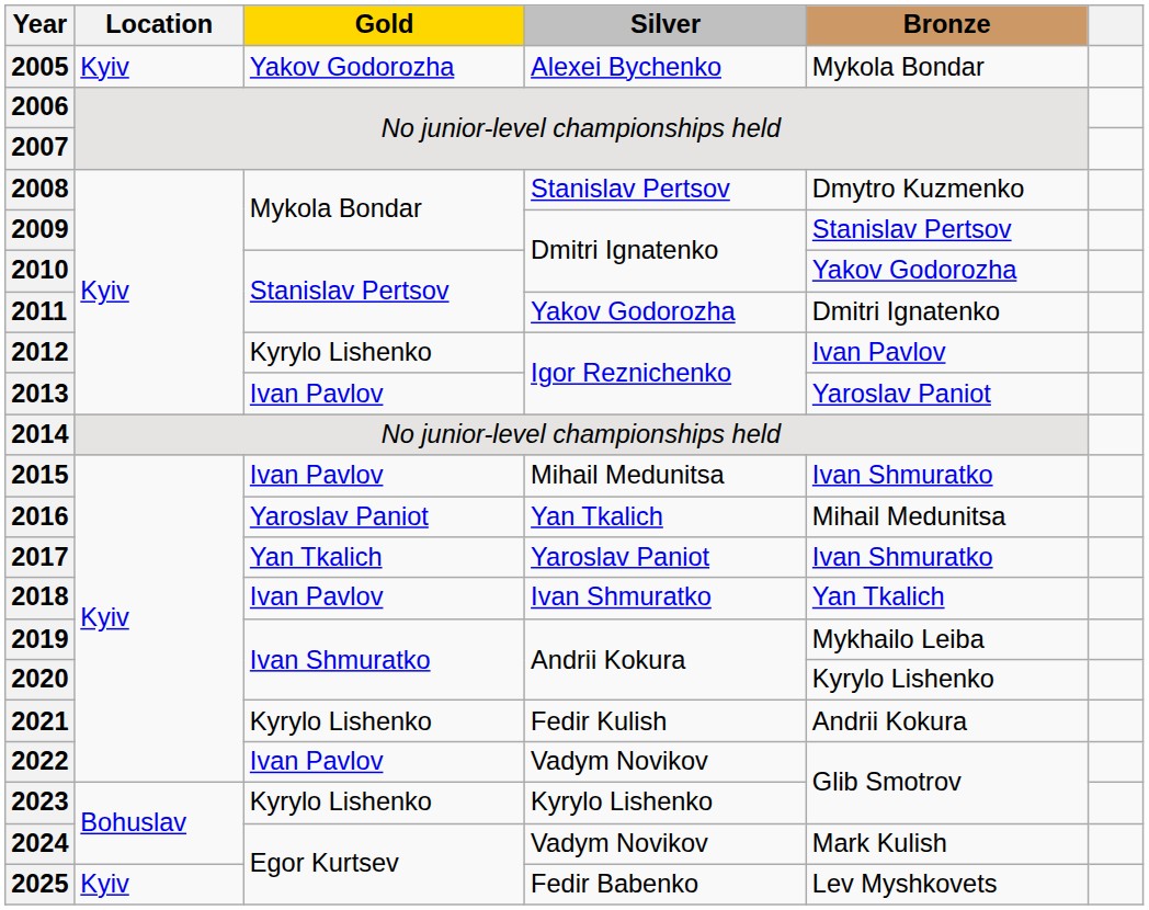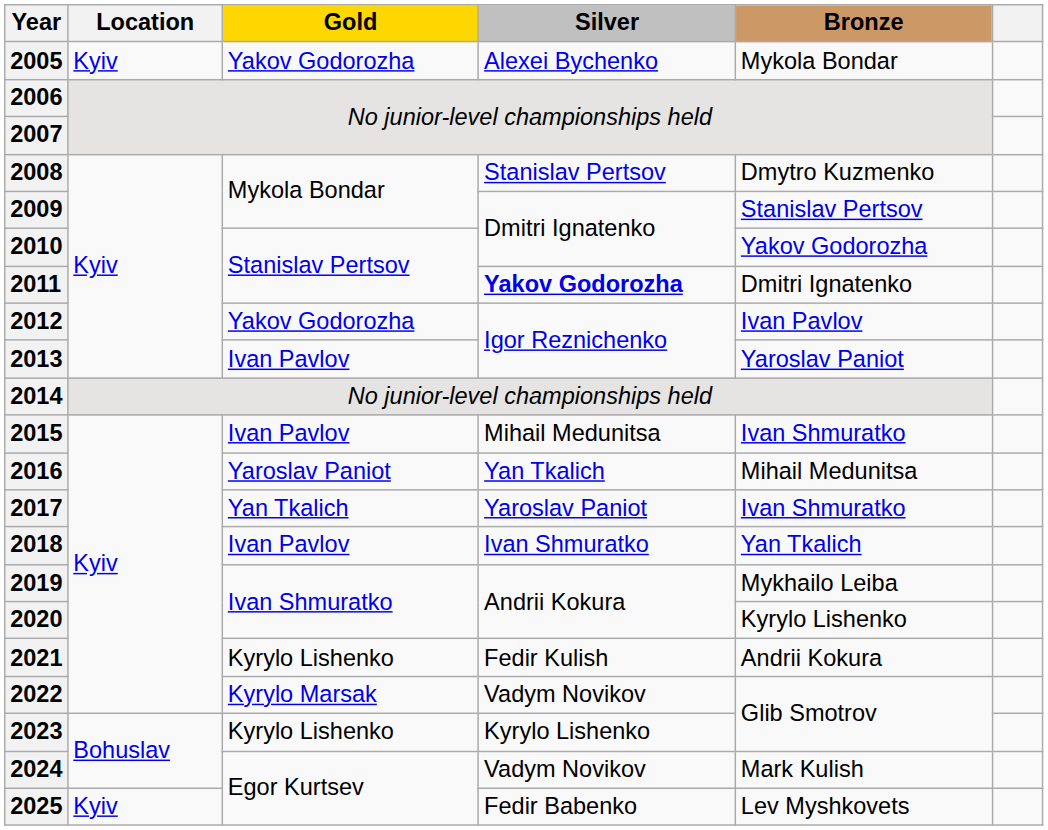 <table class="wikitable unsortable" style="text-align:left; width:80%">
 <tr>
 <th scope="col" style="text-align:center; width:5%">Year</th>
 <th scope="col" style="text-align:center; width:15%">Location</th>
 <th scope="col" style="text-align:center; width:25%; background:gold">Gold</th>
 <th scope="col" style="text-align:center; width:25%; background:silver">Silver</th>
 <th scope="col" style="text-align:center; width:25%; background:#c96">Bronze</th>
 <th scope="col" style="text-align:center; width:5%"></th>
 </tr>
 <tr>
 <th scope="row" style="text-align:left">2005</th>
 <td><a href='#'>Kyiv</a></td>
 <td><a href='#'>Yakov Godorozha</a></td>
 <td><a href='#'>Alexei Bychenko</a></td>
 <td>Mykola Bondar</td>
 <td></td>
 </tr>
 <tr>
 <th scope="row" style="text-align:left">2006</th>
 <td colspan="4" rowspan="2" bgcolor="e5e4e2" align="center"><em>No junior-level championships held</em></td>
 <td></td>
 </tr>
 <tr>
 <th scope="row" style="text-align:left">2007</th>
 <td></td>
 </tr>
 <tr>
 <th scope="row" style="text-align:left">2008</th>
 <td rowspan="6"><a href='#'>Kyiv</a></td>
 <td rowspan="2">Mykola Bondar</td>
 <td><a href='#'>Stanislav Pertsov</a></td>
 <td>Dmytro Kuzmenko</td>
 <td></td>
 </tr>
 <tr>
 <th scope="row" style="text-align:left">2009</th>
 <td rowspan="2">Dmitri Ignatenko</td>
 <td><a href='#'>Stanislav Pertsov</a></td>
 <td></td>
 </tr>
 <tr>
 <th scope="row" style="text-align:left">2010</th>
 <td rowspan="2"><a href='#'>Stanislav Pertsov</a></td>
 <td><a href='#'>Yakov Godorozha</a></td>
 <td></td>
 </tr>
 <tr>
 <th scope="row" style="text-align:left">2011</th>
-<td><a href='#'>Yakov Godorozha</a></td>
+<td><strong><a href='#'>Yakov Godorozha</a></strong></td>
 <td>Dmitri Ignatenko</td>
 <td></td>
 </tr>
 <tr>
 <th scope="row" style="text-align:left">2012</th>
-<td>Kyrylo Lishenko</td>
+<td><a href='#'>Yakov Godorozha</a></td>
 <td rowspan="2"><a href='#'>Igor Reznichenko</a></td>
 <td><a href='#'>Ivan Pavlov</a></td>
 <td></td>
 </tr>
 <tr>
 <th scope="row" style="text-align:left">2013</th>
 <td><a href='#'>Ivan Pavlov</a></td>
 <td><a href='#'>Yaroslav Paniot</a></td>
 <td></td>
 </tr>
 <tr>
 <th scope="row" style="text-align:left">2014</th>
 <td colspan="4" bgcolor="e5e4e2" align="center"><em>No junior-level championships held</em></td>
 <td></td>
 </tr>
 <tr>
 <th scope="row" style="text-align:left">2015</th>
 <td rowspan="8"><a href='#'>Kyiv</a></td>
 <td><a href='#'>Ivan Pavlov</a></td>
 <td>Mihail Medunitsa</td>
 <td><a href='#'>Ivan Shmuratko</a></td>
 <td></td>
 </tr>
 <tr>
 <th scope="row" style="text-align:left">2016</th>
 <td><a href='#'>Yaroslav Paniot</a></td>
 <td><a href='#'>Yan Tkalich</a></td>
 <td>Mihail Medunitsa</td>
 <td></td>
 </tr>
 <tr>
 <th scope="row" style="text-align:left">2017</th>
 <td><a href='#'>Yan Tkalich</a></td>
 <td><a href='#'>Yaroslav Paniot</a></td>
 <td><a href='#'>Ivan Shmuratko</a></td>
 <td></td>
 </tr>
 <tr>
 <th scope="row" style="text-align:left">2018</th>
 <td><a href='#'>Ivan Pavlov</a></td>
 <td><a href='#'>Ivan Shmuratko</a></td>
 <td><a href='#'>Yan Tkalich</a></td>
 <td></td>
 </tr>
 <tr>
 <th scope="row" style="text-align:left">2019</th>
 <td rowspan="2"><a href='#'>Ivan Shmuratko</a></td>
 <td rowspan="2">Andrii Kokura</td>
 <td>Mykhailo Leiba</td>
 <td></td>
 </tr>
 <tr>
 <th scope="row" style="text-align:left">2020</th>
 <td>Kyrylo Lishenko</td>
 <td></td>
 </tr>
 <tr>
 <th scope="row" style="text-align:left">2021</th>
 <td>Kyrylo Lishenko</td>
 <td>Fedir Kulish</td>
 <td>Andrii Kokura</td>
 <td></td>
 </tr>
 <tr>
 <th scope="row" style="text-align:left">2022</th>
-<td><a href='#'>Ivan Pavlov</a></td>
+<td><a href='#'>Kyrylo Marsak</a></td>
 <td>Vadym Novikov</td>
 <td rowspan="2">Glib Smotrov</td>
 <td></td>
 </tr>
 <tr>
 <th scope="row" style="text-align:left">2023</th>
 <td rowspan="2"><a href='#'>Bohuslav</a></td>
 <td>Kyrylo Lishenko</td>
 <td>Kyrylo Lishenko</td>
 <td></td>
 </tr>
 <tr>
 <th scope="row" style="text-align:left">2024</th>
 <td rowspan="2">Egor Kurtsev</td>
 <td>Vadym Novikov</td>
 <td>Mark Kulish</td>
 <td></td>
 </tr>
 <tr>
 <th scope="row" style="text-align:left">2025</th>
 <td><a href='#'>Kyiv</a></td>
 <td>Fedir Babenko</td>
 <td>Lev Myshkovets</td>
 <td></td>
 </tr>
 </table>
